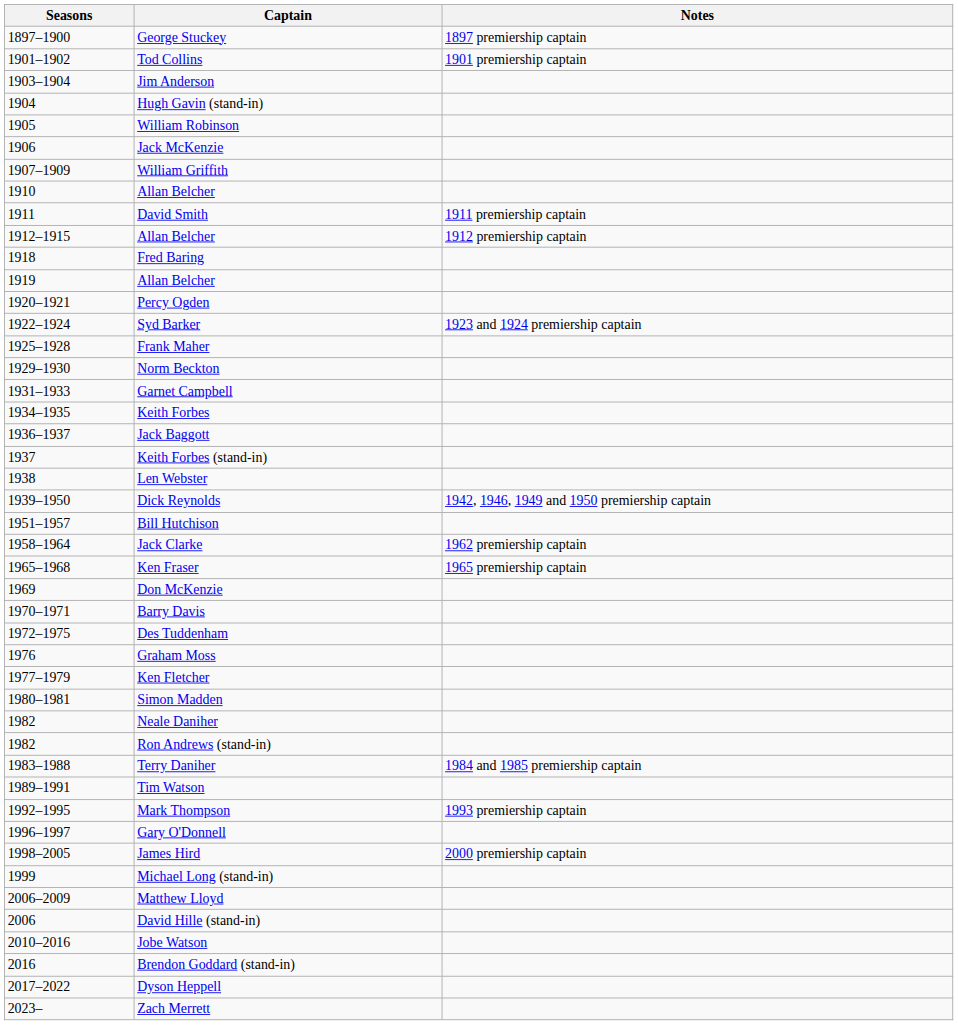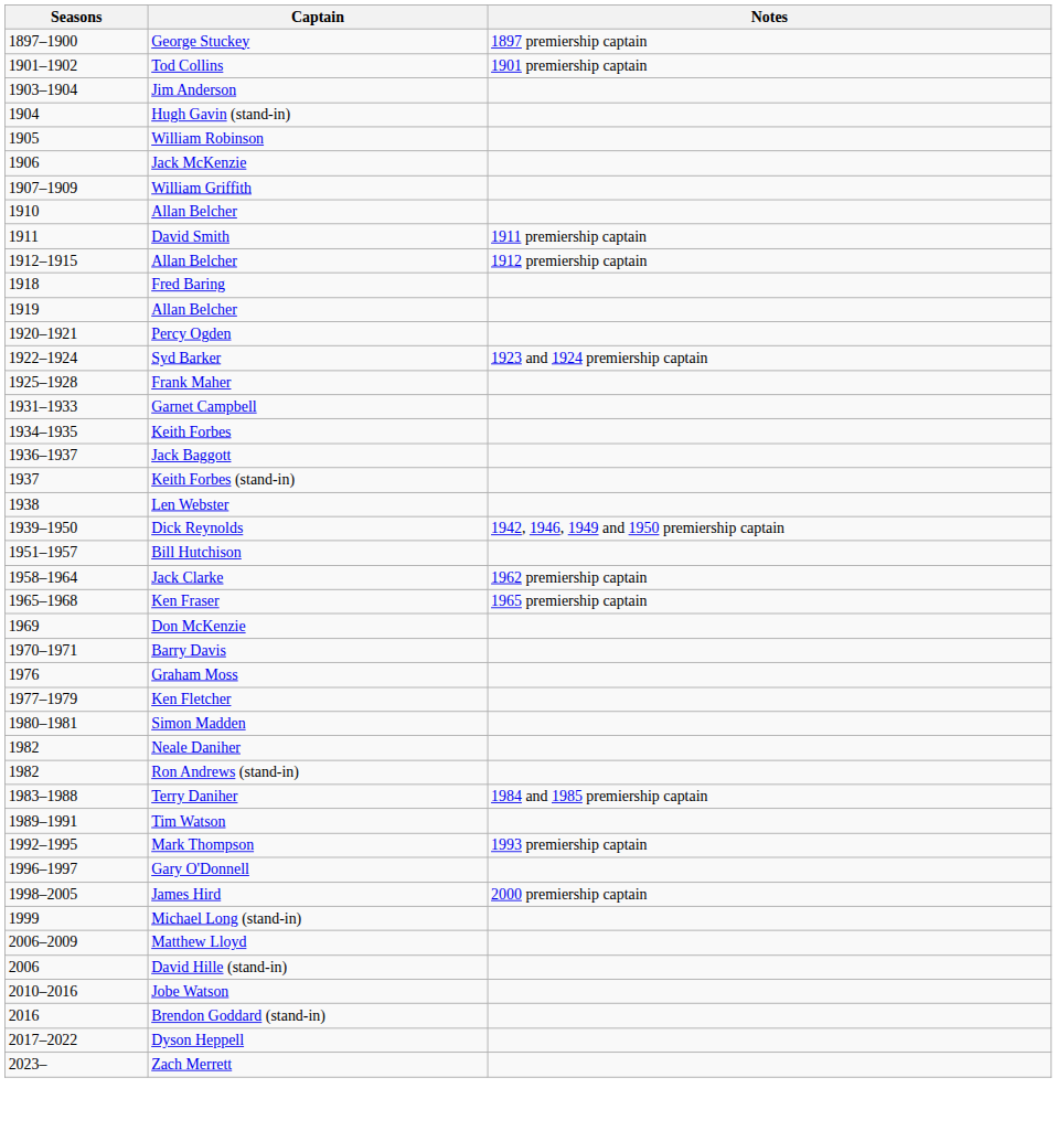 <table class=wikitable style=width:55%>
 <tr>
 <th>Seasons</th>
 <th>Captain</th>
 <th>Notes</th>
 </tr>
 <tr>
 <td>1897–1900</td>
 <td><a href='#'>George Stuckey</a></td>
 <td><a href='#'>1897</a> premiership captain</td>
 </tr>
 <tr>
 <td>1901–1902</td>
 <td><a href='#'>Tod Collins</a></td>
 <td><a href='#'>1901</a> premiership captain</td>
 </tr>
 <tr>
 <td>1903–1904</td>
 <td><a href='#'>Jim Anderson</a></td>
 <td></td>
 </tr>
 <tr>
 <td>1904</td>
 <td><a href='#'>Hugh Gavin</a> (stand-in)</td>
 <td></td>
 </tr>
 <tr>
 <td>1905</td>
 <td><a href='#'>William Robinson</a></td>
 <td></td>
 </tr>
 <tr>
 <td>1906</td>
 <td><a href='#'>Jack McKenzie</a></td>
 <td></td>
 </tr>
 <tr>
 <td>1907–1909</td>
 <td><a href='#'>William Griffith</a></td>
 <td></td>
 </tr>
 <tr>
 <td>1910</td>
 <td><a href='#'>Allan Belcher</a></td>
 <td></td>
 </tr>
 <tr>
 <td>1911</td>
 <td><a href='#'>David Smith</a></td>
 <td><a href='#'>1911</a> premiership captain</td>
 </tr>
 <tr>
 <td>1912–1915</td>
 <td><a href='#'>Allan Belcher</a></td>
 <td><a href='#'>1912</a> premiership captain</td>
 </tr>
 <tr>
 <td>1918</td>
 <td><a href='#'>Fred Baring</a></td>
 <td></td>
 </tr>
 <tr>
 <td>1919</td>
 <td><a href='#'>Allan Belcher</a></td>
 <td></td>
 </tr>
 <tr>
 <td>1920–1921</td>
 <td><a href='#'>Percy Ogden</a></td>
 <td></td>
 </tr>
 <tr>
 <td>1922–1924</td>
 <td><a href='#'>Syd Barker</a></td>
 <td><a href='#'>1923</a> and <a href='#'>1924</a> premiership captain</td>
 </tr>
 <tr>
 <td>1925–1928</td>
 <td><a href='#'>Frank Maher</a></td>
 <td></td>
 </tr>
 <tr>
-<td>1929–1930</td>
-<td><a href='#'>Norm Beckton</a></td>
-<td></td>
-</tr>
-<tr>
 <td>1931–1933</td>
 <td><a href='#'>Garnet Campbell</a></td>
 <td></td>
 </tr>
 <tr>
 <td>1934–1935</td>
 <td><a href='#'>Keith Forbes</a></td>
 <td></td>
 </tr>
 <tr>
 <td>1936–1937</td>
 <td><a href='#'>Jack Baggott</a></td>
 <td></td>
 </tr>
 <tr>
 <td>1937</td>
 <td><a href='#'>Keith Forbes</a> (stand-in)</td>
 <td></td>
 </tr>
 <tr>
 <td>1938</td>
 <td><a href='#'>Len Webster</a></td>
 <td></td>
 </tr>
 <tr>
 <td>1939–1950</td>
 <td><a href='#'>Dick Reynolds</a></td>
 <td><a href='#'>1942</a>, <a href='#'>1946</a>, <a href='#'>1949</a> and <a href='#'>1950</a> premiership captain</td>
 </tr>
 <tr>
 <td>1951–1957</td>
 <td><a href='#'>Bill Hutchison</a></td>
 <td></td>
 </tr>
 <tr>
 <td>1958–1964</td>
 <td><a href='#'>Jack Clarke</a></td>
 <td><a href='#'>1962</a> premiership captain</td>
 </tr>
 <tr>
 <td>1965–1968</td>
 <td><a href='#'>Ken Fraser</a></td>
 <td><a href='#'>1965</a> premiership captain</td>
 </tr>
 <tr>
 <td>1969</td>
 <td><a href='#'>Don McKenzie</a></td>
 <td></td>
 </tr>
 <tr>
 <td>1970–1971</td>
 <td><a href='#'>Barry Davis</a></td>
-<td></td>
-</tr>
-<tr>
-<td>1972–1975</td>
-<td><a href='#'>Des Tuddenham</a></td>
 <td></td>
 </tr>
 <tr>
 <td>1976</td>
 <td><a href='#'>Graham Moss</a></td>
 <td></td>
 </tr>
 <tr>
 <td>1977–1979</td>
 <td><a href='#'>Ken Fletcher</a></td>
 <td></td>
 </tr>
 <tr>
 <td>1980–1981</td>
 <td><a href='#'>Simon Madden</a></td>
 <td></td>
 </tr>
 <tr>
 <td>1982</td>
 <td><a href='#'>Neale Daniher</a></td>
 <td></td>
 </tr>
 <tr>
 <td>1982</td>
 <td><a href='#'>Ron Andrews</a> (stand-in)</td>
 <td></td>
 </tr>
 <tr>
 <td>1983–1988</td>
 <td><a href='#'>Terry Daniher</a></td>
 <td><a href='#'>1984</a> and <a href='#'>1985</a> premiership captain</td>
 </tr>
 <tr>
 <td>1989–1991</td>
 <td><a href='#'>Tim Watson</a></td>
 <td></td>
 </tr>
 <tr>
 <td>1992–1995</td>
 <td><a href='#'>Mark Thompson</a></td>
 <td><a href='#'>1993</a> premiership captain</td>
 </tr>
 <tr>
 <td>1996–1997</td>
 <td><a href='#'>Gary O'Donnell</a></td>
 <td></td>
 </tr>
 <tr>
 <td>1998–2005</td>
 <td><a href='#'>James Hird</a></td>
 <td><a href='#'>2000</a> premiership captain</td>
 </tr>
 <tr>
 <td>1999</td>
 <td><a href='#'>Michael Long</a> (stand-in)</td>
 <td></td>
 </tr>
 <tr>
 <td>2006–2009</td>
 <td><a href='#'>Matthew Lloyd</a></td>
 <td></td>
 </tr>
 <tr>
 <td>2006</td>
 <td><a href='#'>David Hille</a> (stand-in)</td>
 <td></td>
 </tr>
 <tr>
 <td>2010–2016</td>
 <td><a href='#'>Jobe Watson</a></td>
 <td></td>
 </tr>
 <tr>
 <td>2016</td>
 <td><a href='#'>Brendon Goddard</a> (stand-in)</td>
 <td></td>
 </tr>
 <tr>
 <td>2017–2022</td>
 <td><a href='#'>Dyson Heppell</a></td>
 <td></td>
 </tr>
 <tr>
 <td>2023–</td>
 <td><a href='#'>Zach Merrett</a></td>
 <td></td>
 </tr>
 </table>
